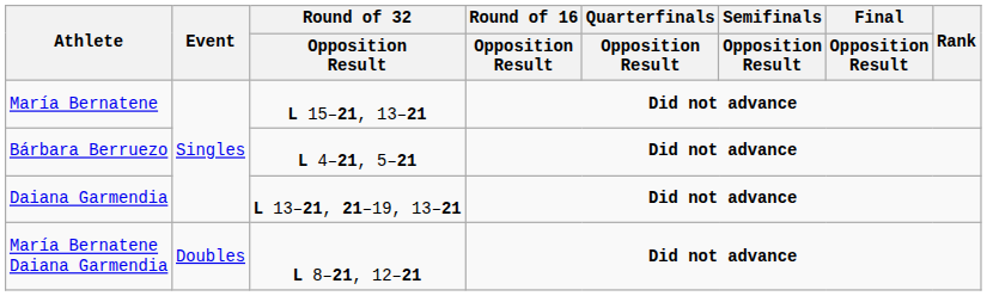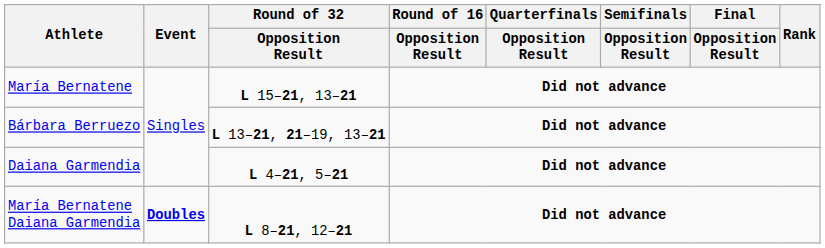 <table class="wikitable" style="font-size:90%">
 <tr>
 <th rowspan="2">Athlete</th>
 <th rowspan="2">Event</th>
 <th>Round of 32</th>
 <th>Round of 16</th>
 <th>Quarterfinals</th>
 <th>Semifinals</th>
 <th>Final</th>
 <th rowspan="2">Rank</th>
 </tr>
 <tr>
 <th>Opposition<br>Result</th>
 <th>Opposition<br>Result</th>
 <th>Opposition<br>Result</th>
 <th>Opposition<br>Result</th>
 <th>Opposition<br>Result</th>
 </tr>
 <tr>
 <td><a href='#'>María Bernatene</a></td>
 <td rowspan="3"><a href='#'>Singles</a></td>
 <td align=center><br><strong>L</strong> 15–<strong>21</strong>, 13–<strong>21</strong></td>
 <td align="center" colspan="5"><strong>Did not advance</strong></td>
 </tr>
 <tr>
 <td><a href='#'>Bárbara Berruezo</a></td>
+<td align=center><br><strong>L</strong> 13–<strong>21</strong>, <strong>21</strong>–19, 13–<strong>21</strong></td>
+<td align="center" colspan="5"><strong>Did not advance</strong></td>
+</tr>
+<tr>
+<td><a href='#'>Daiana Garmendia</a></td>
 <td align=center><br><strong>L</strong> 4–<strong>21</strong>, 5–<strong>21</strong></td>
 <td align="center" colspan="5"><strong>Did not advance</strong></td>
 </tr>
 <tr>
-<td><a href='#'>Daiana Garmendia</a></td>
-<td align=center><br><strong>L</strong> 13–<strong>21</strong>, <strong>21</strong>–19, 13–<strong>21</strong></td>
-<td align="center" colspan="5"><strong>Did not advance</strong></td>
-</tr>
-<tr>
 <td><a href='#'>María Bernatene</a><br><a href='#'>Daiana Garmendia</a></td>
-<td><a href='#'>Doubles</a></td>
+<td><strong><a href='#'>Doubles</a></strong></td>
 <td align=center><br><br><strong>L</strong> 8–<strong>21</strong>, 12–<strong>21</strong></td>
 <td align="center" colspan="5"><strong>Did not advance</strong></td>
 </tr>
 </table>
